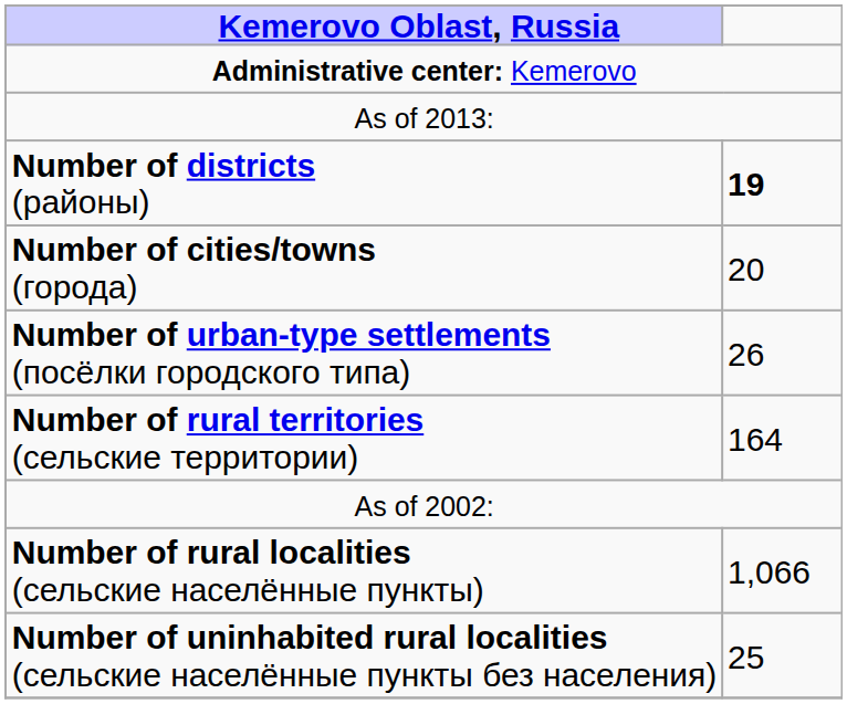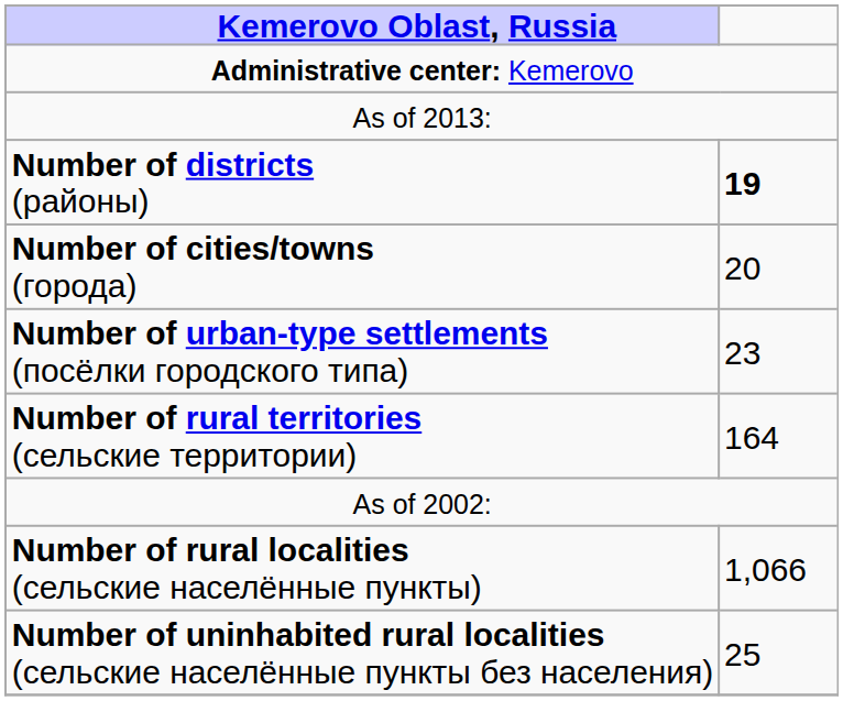 <table border=1 align="right" cellpadding=2 cellspacing=0 style="margin: 0 0 1em 1em; background: #f9f9f9; border: 1px #aaa solid; border-collapse: collapse; font-size: 95%;">
 <tr>
 <th bgcolor="#ccccff" style="padding:0 0 0 50px;"><a href='#'>Kemerovo Oblast</a>, <a href='#'>Russia</a></th>
 <td width="50px"></td>
 </tr>
 <tr>
 <td colspan=2 align="center"><small><strong>Administrative center:</strong> <a href='#'>Kemerovo</a></small></td>
 </tr>
 <tr>
 <td colspan=2 align="center"><small>As of 2013:</small></td>
 </tr>
 <tr>
 <td><strong>Number of <a href='#'>districts</a></strong><br>(районы)</td>
 <td><strong>19</strong></td>
 </tr>
 <tr>
 <td><strong>Number of cities/towns</strong><br>(города)</td>
 <td>20</td>
 </tr>
 <tr>
 <td><strong>Number of <a href='#'>urban-type settlements</a></strong><br>(посёлки городского типа)</td>
-<td>26</td>
+<td>23</td>
 </tr>
 <tr>
 <td><strong>Number of <a href='#'>rural territories</a></strong><br>(сельские территории)</td>
 <td>164</td>
 </tr>
 <tr>
 <td colspan=2 align="center"><small>As of 2002:</small></td>
 </tr>
 <tr>
 <td><strong>Number of rural localities</strong><br>(сельские населённые пункты)</td>
 <td>1,066</td>
 </tr>
 <tr>
 <td><strong>Number of uninhabited rural localities</strong><br>(сельские населённые пункты без населения)</td>
 <td>25</td>
 </tr>
 <tr>
 </tr>
 </table>
